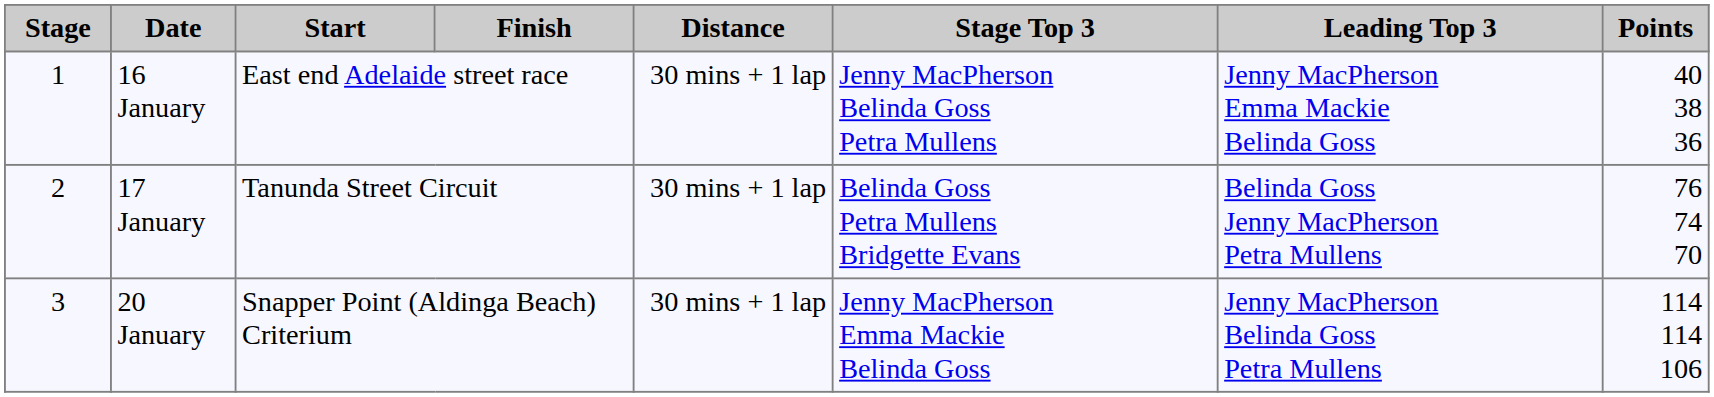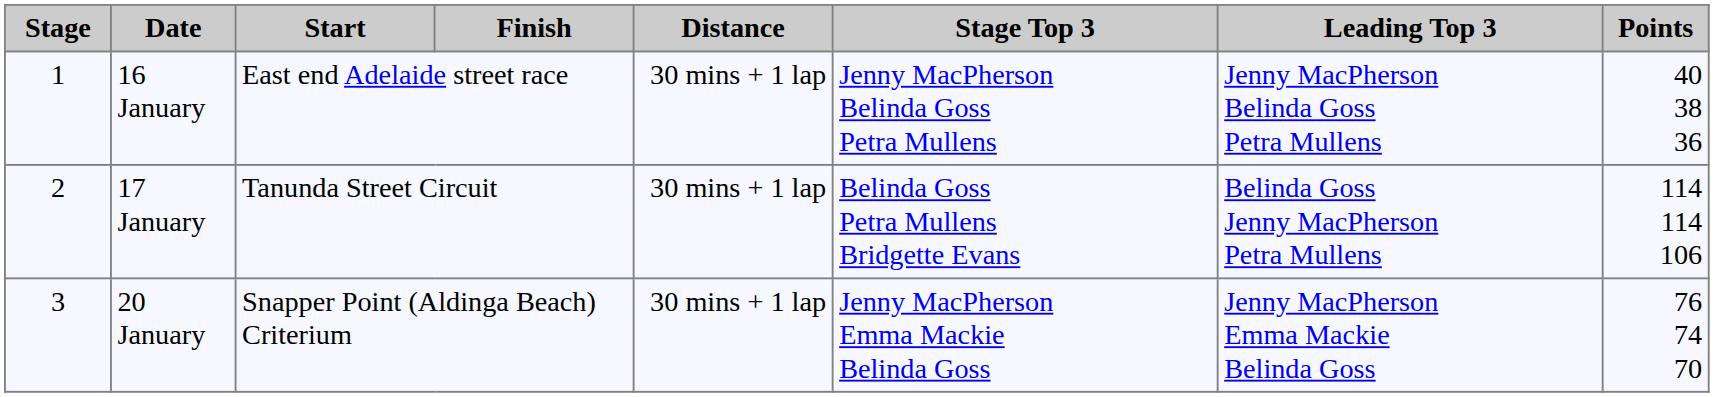 <table bgcolor="#f7f8ff" cellpadding="3" cellspacing="0" border="1" style="font-size: 95%; border: gray solid 1px; border-collapse: collapse;">
 <tr bgcolor="#CCCCCC">
 <td align="center" width="50"><strong>Stage</strong></td>
 <td align="center" width="60"><strong>Date</strong></td>
 <td align="center" width="100"><strong>Start</strong></td>
 <td align="center" width="100"><strong>Finish</strong></td>
 <td align="center" width="100"><strong>Distance</strong></td>
 <td align="center" width="200"><strong>Stage Top 3</strong></td>
 <td align="center" width="200"><strong>Leading Top 3</strong></td>
 <td align="center" width="50"><strong>Points</strong></td>
 </tr>
 <tr valign=top>
 <td align=center>1</td>
 <td>16 January</td>
 <td colspan=2>East end <a href='#'>Adelaide</a> street race</td>
 <td align=right>30 mins + 1 lap</td>
 <td> <a href='#'>Jenny MacPherson</a><br>  <a href='#'>Belinda Goss</a><br>  <a href='#'>Petra Mullens</a></td>
-<td> <a href='#'>Jenny MacPherson</a><br>  <a href='#'>Emma Mackie</a><br>  <a href='#'>Belinda Goss</a></td>
+<td> <a href='#'>Jenny MacPherson</a><br>  <a href='#'>Belinda Goss</a><br>  <a href='#'>Petra Mullens</a></td>
 <td align=right>40<br> 38<br> 36</td>
 </tr>
 <tr valign=top>
 <td align=center>2</td>
 <td>17 January</td>
 <td colspan=2>Tanunda Street Circuit</td>
 <td align=right>30 mins + 1 lap</td>
 <td> <a href='#'>Belinda Goss</a><br>  <a href='#'>Petra Mullens</a> <br>  <a href='#'>Bridgette Evans</a></td>
 <td> <a href='#'>Belinda Goss</a><br>  <a href='#'>Jenny MacPherson</a><br>  <a href='#'>Petra Mullens</a></td>
-<td align=right>76<br>74<br>70</td>
+<td align=right>114<br> 114<br> 106</td>
 </tr>
 <tr valign=top>
 <td align=center>3</td>
 <td>20 January</td>
 <td colspan=2>Snapper Point (Aldinga Beach) Criterium</td>
 <td align=right>30 mins + 1 lap</td>
 <td> <a href='#'>Jenny MacPherson</a><br>  <a href='#'>Emma Mackie</a><br>  <a href='#'>Belinda Goss</a></td>
-<td> <a href='#'>Jenny MacPherson</a><br>  <a href='#'>Belinda Goss</a><br>  <a href='#'>Petra Mullens</a></td>
-<td align=right>114<br> 114<br> 106</td>
+<td> <a href='#'>Jenny MacPherson</a><br>  <a href='#'>Emma Mackie</a><br>  <a href='#'>Belinda Goss</a></td>
+<td align=right>76<br>74<br>70</td>
 </tr>
 </table>
